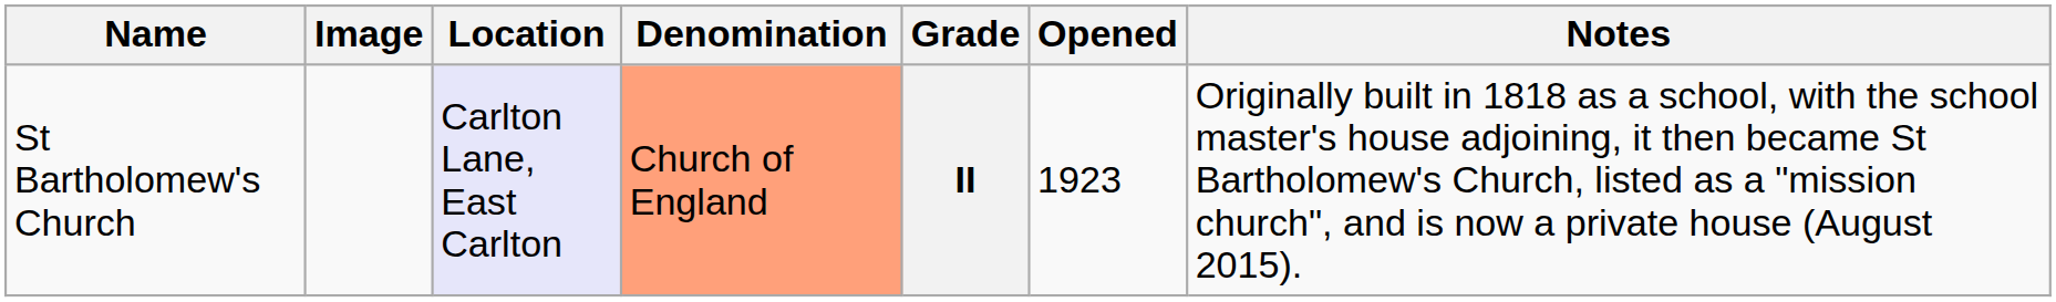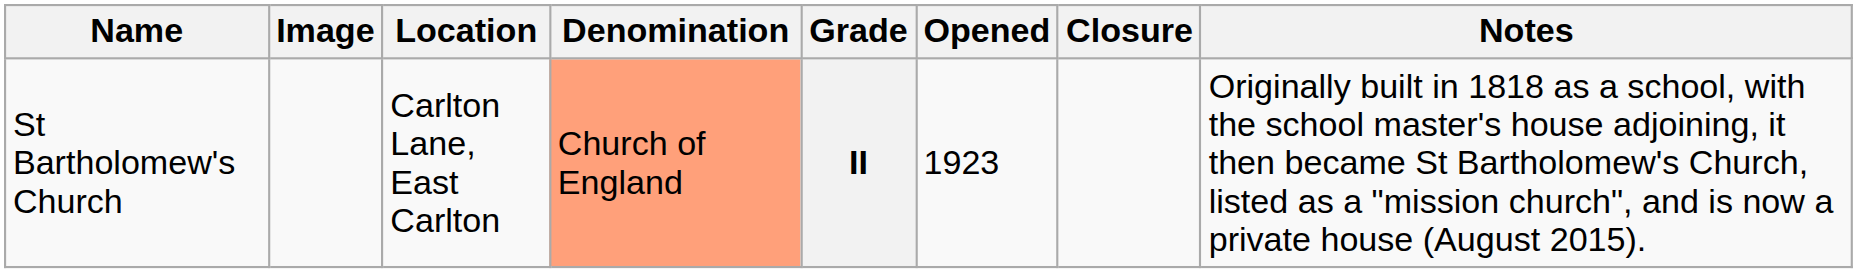 <table class="wikitable sortable">
 <tr>
 <th>Name</th>
 <th class="unsortable">Image</th>
 <th>Location</th>
 <th>Denomination</th>
 <th>Grade</th>
 <th>Opened</th>
+<th>Closure</th>
 <th class="unsortable">Notes</th>
 </tr>
 <tr>
 <td>St Bartholomew's Church</td>
 <td></td>
-<td style="background: lavender;">Carlton Lane,<br>East Carlton</td>
+<td>Carlton Lane,<br>East Carlton</td>
 <td style="background: lightsalmon;">Church of England</td>
 <th>II</th>
 <td>1923 </td>
+<td></td>
 <td>Originally built in 1818 as a school, with the school master's house adjoining, it then became St Bartholomew's Church, listed as a "mission church", and is now a private house (August 2015).</td>
 </tr>
 </table>
